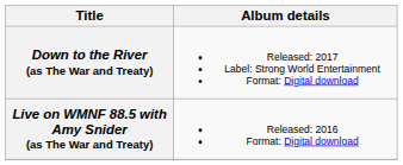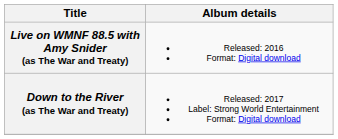 <table class="wikitable plainrowheaders" style="text-align:center;" border="1">
 <tr>
 <th scope="col" style="width:12em;">Title</th>
 <th scope="col" style="width:16em;">Album details</th>
 </tr>
 <tr>
+<th scope="row"><em>Live on WMNF 88.5 with Amy Snider</em> <br><small>(as The War and Treaty)</small></th>
+<td style="font-size:12px;"><br><ul><li>Released: 2016</li><li>Format: <a href='#'>Digital download</a></li></ul></td>
+</tr>
+<tr>
 <th scope="row"><em>Down to the River</em> <br><small>(as The War and Treaty)</small></th>
 <td style="font-size:12px;"><br><ul><li>Released: 2017</li><li>Label: Strong World Entertainment</li><li>Format: <a href='#'>Digital download</a></li></ul></td>
 </tr>
 <tr>
-<th scope="row"><em>Live on WMNF 88.5 with Amy Snider</em> <br><small>(as The War and Treaty)</small></th>
-<td style="font-size:12px;"><br><ul><li>Released: 2016</li><li>Format: <a href='#'>Digital download</a></li></ul></td>
-</tr>
-<tr>
 </tr>
 </table>
